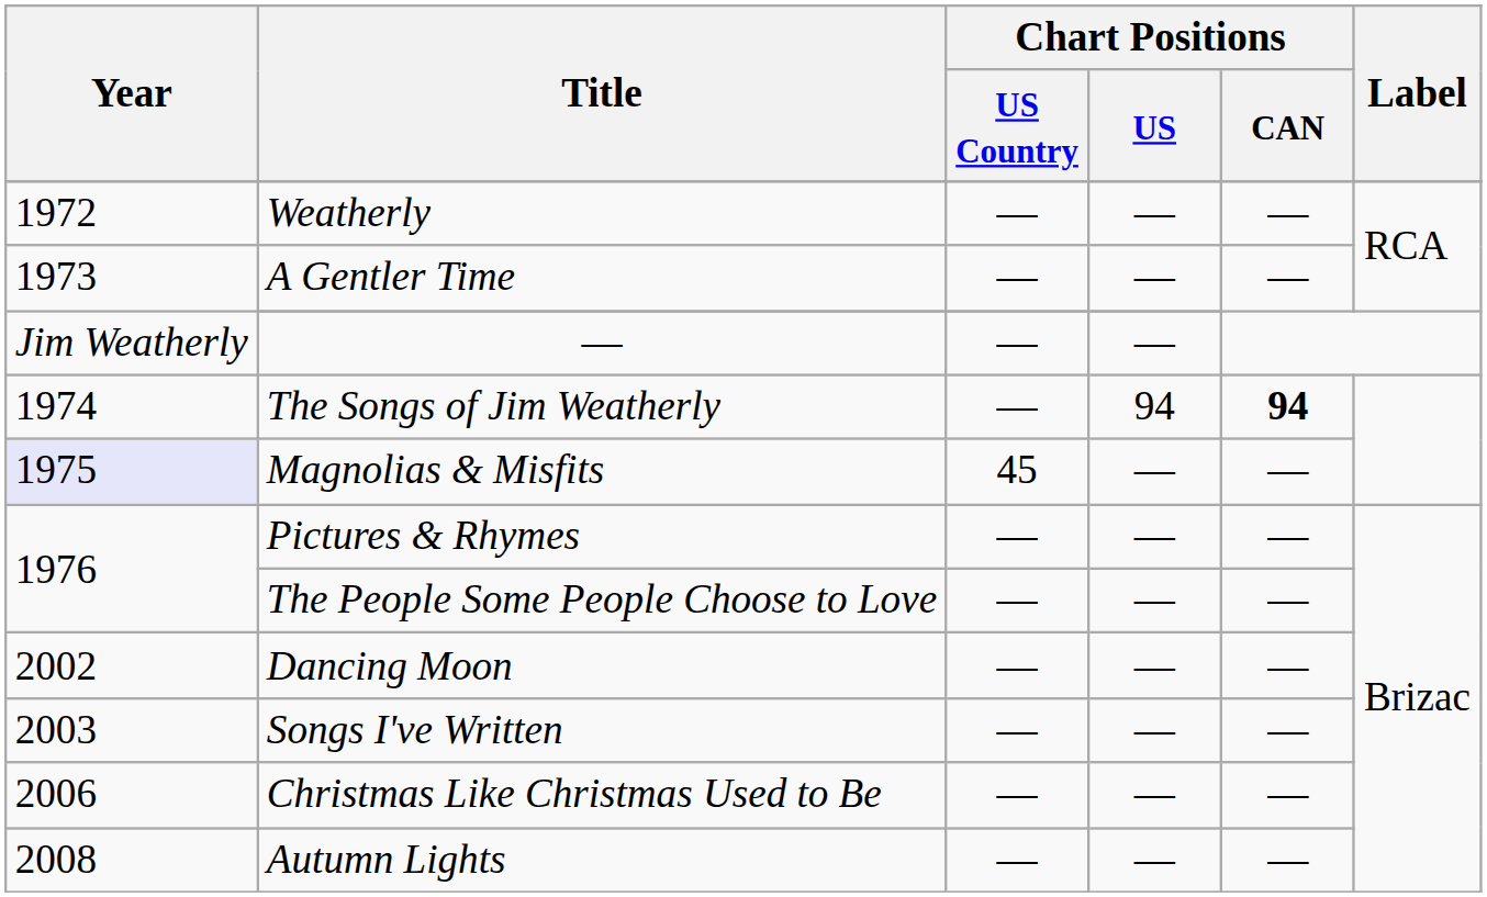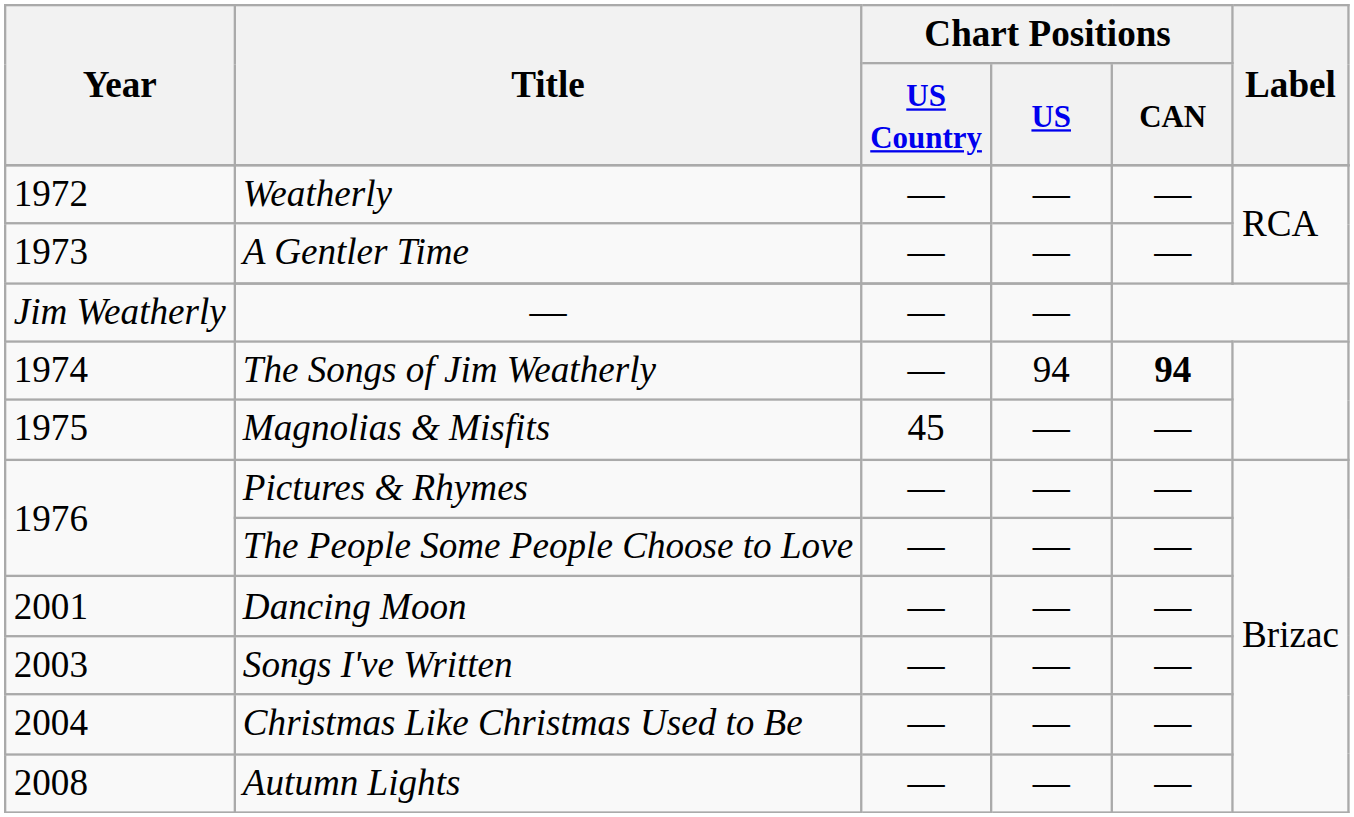 <table class="wikitable">
 <tr>
 <th rowspan="2">Year</th>
 <th rowspan="2">Title</th>
 <th colspan="3">Chart Positions</th>
 <th rowspan="2">Label</th>
 </tr>
 <tr>
 <th width="45"><small><a href='#'>US Country</a></small></th>
 <th width="45"><small><a href='#'>US</a></small></th>
 <th width="45"><small>CAN</small></th>
 </tr>
 <tr>
 </tr>
 <tr>
 <td>1972</td>
 <td><em>Weatherly</em></td>
 <td align="center">—</td>
 <td align="center">—</td>
 <td align="center">—</td>
 <td rowspan="3">RCA</td>
 </tr>
 <tr>
 <td rowspan="2">1973</td>
 <td><em>A Gentler Time</em></td>
 <td align="center">—</td>
 <td align="center">—</td>
 <td align="center">—</td>
 </tr>
 <tr>
 </tr>
 <tr>
 <td><em>Jim Weatherly</em></td>
 <td align="center">—</td>
 <td align="center">—</td>
 <td align="center">—</td>
 </tr>
 <tr>
 <td>1974</td>
 <td><em>The Songs of Jim Weatherly</em></td>
 <td align="center">—</td>
 <td align="center">94</td>
 <td align="center"><strong>94</strong></td>
 <td rowspan="2"></td>
 </tr>
 <tr>
-<td style="background: lavender;">1975</td>
+<td>1975</td>
 <td><em>Magnolias & Misfits</em></td>
 <td align="center">45</td>
 <td align="center">—</td>
 <td align="center">—</td>
 </tr>
 <tr>
 <td rowspan="2">1976</td>
 <td><em>Pictures & Rhymes</em></td>
 <td align="center">—</td>
 <td align="center">—</td>
 <td align="center">—</td>
 <td rowspan="6">Brizac</td>
 </tr>
 <tr>
 <td><em>The People Some People Choose to Love</em></td>
 <td align="center">—</td>
 <td align="center">—</td>
 <td align="center">—</td>
 </tr>
 <tr>
-<td>2002</td>
+<td>2001</td>
 <td><em>Dancing Moon</em></td>
 <td align="center">—</td>
 <td align="center">—</td>
 <td align="center">—</td>
 </tr>
 <tr>
 <td>2003</td>
 <td><em>Songs I've Written</em></td>
 <td align="center">—</td>
 <td align="center">—</td>
 <td align="center">—</td>
 </tr>
 <tr>
-<td>2006</td>
+<td>2004</td>
 <td><em>Christmas Like Christmas Used to Be</em></td>
 <td align="center">—</td>
 <td align="center">—</td>
 <td align="center">—</td>
 </tr>
 <tr>
 <td>2008</td>
 <td><em>Autumn Lights</em></td>
 <td align="center">—</td>
 <td align="center">—</td>
 <td align="center">—</td>
 </tr>
 </table>
